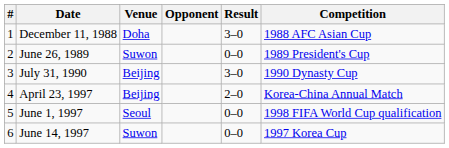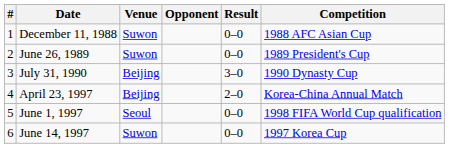 <table class="wikitable">
 <tr>
 <th>#</th>
 <th>Date</th>
 <th>Venue</th>
 <th>Opponent</th>
 <th>Result</th>
 <th>Competition</th>
 </tr>
 <tr>
 <td>1</td>
 <td>December 11, 1988</td>
-<td><a href='#'>Doha</a></td>
+<td><a href='#'>Suwon</a></td>
 <td></td>
-<td>3–0</td>
+<td>0–0</td>
 <td><a href='#'>1988 AFC Asian Cup</a></td>
 </tr>
 <tr>
 <td>2</td>
 <td>June 26, 1989</td>
 <td><a href='#'>Suwon</a></td>
 <td></td>
 <td>0–0</td>
 <td><a href='#'>1989 President's Cup</a></td>
 </tr>
 <tr>
 <td>3</td>
 <td>July 31, 1990</td>
 <td><a href='#'>Beijing</a></td>
 <td></td>
 <td>3–0</td>
 <td><a href='#'>1990 Dynasty Cup</a></td>
 </tr>
 <tr>
 <td>4</td>
 <td>April 23, 1997</td>
 <td><a href='#'>Beijing</a></td>
 <td></td>
 <td>2–0</td>
 <td><a href='#'>Korea-China Annual Match</a></td>
 </tr>
 <tr>
 <td>5</td>
 <td>June 1, 1997</td>
 <td><a href='#'>Seoul</a></td>
 <td></td>
 <td>0–0</td>
 <td><a href='#'>1998 FIFA World Cup qualification</a></td>
 </tr>
 <tr>
 <td>6</td>
 <td>June 14, 1997</td>
 <td><a href='#'>Suwon</a></td>
 <td></td>
 <td>0–0</td>
 <td><a href='#'>1997 Korea Cup</a></td>
 </tr>
 </table>
